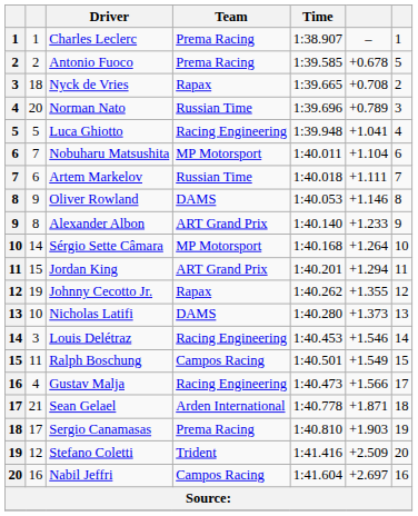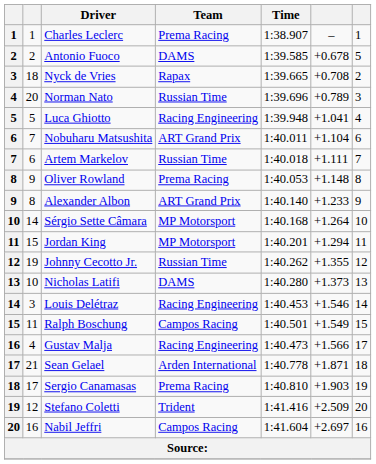 <table class="wikitable" style="font-size:85%">
 <tr>
 <th scope="col"></th>
 <th scope="col"></th>
 <th scope="col">Driver</th>
 <th scope="col">Team</th>
 <th scope="col">Time</th>
 <th scope="col"></th>
 <th scope="col"></th>
 </tr>
 <tr>
 <th scope="row">1</th>
 <td align="center">1</td>
 <td> <a href='#'>Charles Leclerc</a></td>
 <td><a href='#'>Prema Racing</a></td>
 <td>1:38.907</td>
 <td align="center">–</td>
 <td>1</td>
 </tr>
 <tr>
 <th scope="row">2</th>
 <td align="center">2</td>
 <td> <a href='#'>Antonio Fuoco</a></td>
-<td><a href='#'>Prema Racing</a></td>
+<td><a href='#'>DAMS</a></td>
 <td>1:39.585</td>
 <td>+0.678</td>
 <td>5</td>
 </tr>
 <tr>
 <th scope="row">3</th>
 <td align="center">18</td>
 <td> <a href='#'>Nyck de Vries</a></td>
 <td><a href='#'>Rapax</a></td>
 <td>1:39.665</td>
 <td>+0.708</td>
 <td>2</td>
 </tr>
 <tr>
 <th scope="row">4</th>
 <td align="center">20</td>
 <td> <a href='#'>Norman Nato</a></td>
 <td><a href='#'>Russian Time</a></td>
 <td>1:39.696</td>
 <td>+0.789</td>
 <td>3</td>
 </tr>
 <tr>
 <th scope="row">5</th>
 <td align="center">5</td>
 <td> <a href='#'>Luca Ghiotto</a></td>
 <td><a href='#'>Racing Engineering</a></td>
 <td>1:39.948</td>
 <td>+1.041</td>
 <td>4</td>
 </tr>
 <tr>
 <th scope="row">6</th>
 <td align="center">7</td>
 <td> <a href='#'>Nobuharu Matsushita</a></td>
-<td><a href='#'>MP Motorsport</a></td>
+<td><a href='#'>ART Grand Prix</a></td>
 <td>1:40.011</td>
 <td>+1.104</td>
 <td>6</td>
 </tr>
 <tr>
 <th scope="row">7</th>
 <td align="center">6</td>
 <td> <a href='#'>Artem Markelov</a></td>
 <td><a href='#'>Russian Time</a></td>
 <td>1:40.018</td>
 <td>+1.111</td>
 <td>7</td>
 </tr>
 <tr>
 <th scope="row">8</th>
 <td align="center">9</td>
 <td> <a href='#'>Oliver Rowland</a></td>
-<td><a href='#'>DAMS</a></td>
+<td><a href='#'>Prema Racing</a></td>
 <td>1:40.053</td>
-<td>+1.146</td>
+<td>+1.148</td>
 <td>8</td>
 </tr>
 <tr>
 <th scope="row">9</th>
 <td align="center">8</td>
 <td> <a href='#'>Alexander Albon</a></td>
 <td><a href='#'>ART Grand Prix</a></td>
 <td>1:40.140</td>
 <td>+1.233</td>
 <td>9</td>
 </tr>
 <tr>
 <th scope="row">10</th>
 <td align="center">14</td>
 <td> <a href='#'>Sérgio Sette Câmara</a></td>
 <td><a href='#'>MP Motorsport</a></td>
 <td>1:40.168</td>
 <td>+1.264</td>
 <td>10</td>
 </tr>
 <tr>
 <th scope="row">11</th>
 <td align="center">15</td>
 <td> <a href='#'>Jordan King</a></td>
-<td><a href='#'>ART Grand Prix</a></td>
+<td><a href='#'>MP Motorsport</a></td>
 <td>1:40.201</td>
 <td>+1.294</td>
 <td>11</td>
 </tr>
 <tr>
 <th scope="row">12</th>
 <td align="center">19</td>
 <td> <a href='#'>Johnny Cecotto Jr.</a></td>
-<td><a href='#'>Rapax</a></td>
+<td><a href='#'>Russian Time</a></td>
 <td>1:40.262</td>
 <td>+1.355</td>
 <td>12</td>
 </tr>
 <tr>
 <th scope="row">13</th>
 <td align="center">10</td>
 <td> <a href='#'>Nicholas Latifi</a></td>
 <td><a href='#'>DAMS</a></td>
 <td>1:40.280</td>
 <td>+1.373</td>
 <td>13</td>
 </tr>
 <tr>
 <th scope="row">14</th>
 <td align="center">3</td>
 <td> <a href='#'>Louis Delétraz</a></td>
 <td><a href='#'>Racing Engineering</a></td>
 <td>1:40.453</td>
 <td>+1.546</td>
 <td>14</td>
 </tr>
 <tr>
 <th scope="row">15</th>
 <td align="center">11</td>
 <td> <a href='#'>Ralph Boschung</a></td>
 <td><a href='#'>Campos Racing</a></td>
 <td>1:40.501</td>
 <td>+1.549</td>
 <td>15</td>
 </tr>
 <tr>
 <th scope="row">16</th>
 <td align="center">4</td>
 <td> <a href='#'>Gustav Malja</a></td>
 <td><a href='#'>Racing Engineering</a></td>
 <td>1:40.473</td>
 <td>+1.566</td>
 <td>17</td>
 </tr>
 <tr>
 <th scope="row">17</th>
 <td align="center">21</td>
 <td> <a href='#'>Sean Gelael</a></td>
 <td><a href='#'>Arden International</a></td>
 <td>1:40.778</td>
 <td>+1.871</td>
 <td>18</td>
 </tr>
 <tr>
 <th scope="row">18</th>
 <td align="center">17</td>
 <td> <a href='#'>Sergio Canamasas</a></td>
 <td><a href='#'>Prema Racing</a></td>
 <td>1:40.810</td>
 <td>+1.903</td>
 <td>19</td>
 </tr>
 <tr>
 <th scope="row">19</th>
 <td align="center">12</td>
 <td> <a href='#'>Stefano Coletti</a></td>
 <td><a href='#'>Trident</a></td>
 <td>1:41.416</td>
 <td>+2.509</td>
 <td>20</td>
 </tr>
 <tr>
 <th scope="row">20</th>
 <td align="center">16</td>
 <td> <a href='#'>Nabil Jeffri</a></td>
 <td><a href='#'>Campos Racing</a></td>
 <td>1:41.604</td>
 <td>+2.697</td>
 <td>16</td>
 </tr>
 <tr>
 <th colspan="7">Source:</th>
 </tr>
 <tr>
 </tr>
 </table>
